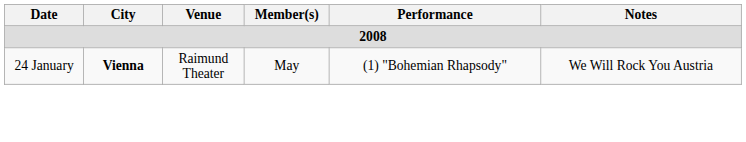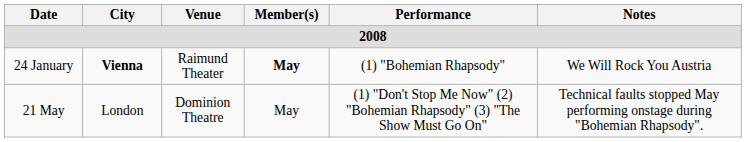 <table class="wikitable" style="text-align:center;">
 <tr>
 <th style="width:100px;">Date</th>
 <th style="width:100px;">City</th>
 <th style="width:100px;">Venue</th>
 <th style="width:100px;">Member(s)</th>
 <th style="width:300px;">Performance</th>
 <th style="width:300px;">Notes</th>
 </tr>
 <tr style="background:#ddd;">
 <td colspan="6"><strong>2008</strong></td>
 </tr>
 <tr>
 <td>24 January</td>
 <td><strong>Vienna</strong></td>
 <td>Raimund <br> Theater</td>
-<td>May</td>
+<td><strong>May</strong></td>
 <td>(1) "Bohemian Rhapsody"</td>
 <td>We Will Rock You Austria</td>
 </tr>
+<tr>
+<td>21 May</td>
+<td>London</td>
+<td>Dominion Theatre</td>
+<td>May</td>
+<td>(1) "Don't Stop Me Now" (2) "Bohemian Rhapsody" (3) "The Show Must Go On"</td>
+<td>Technical faults stopped May performing onstage during "Bohemian Rhapsody".</td>
+</tr>
 </table>
